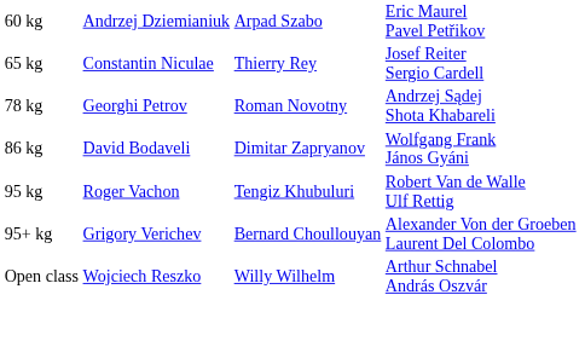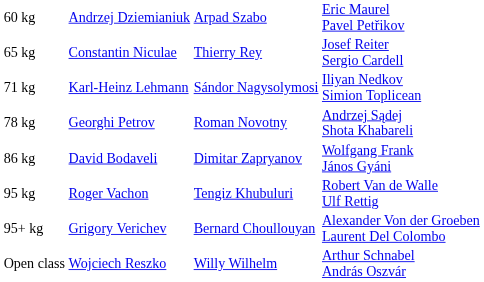 <table>
 <tr>
 <td>60 kg</td>
 <td><a href='#'>Andrzej Dziemianiuk</a></td>
 <td><a href='#'>Arpad Szabo</a></td>
 <td><a href='#'>Eric Maurel</a> <br><a href='#'>Pavel Petřikov</a></td>
 </tr>
 <tr>
 <td>65 kg</td>
 <td><a href='#'>Constantin Niculae</a></td>
 <td><a href='#'>Thierry Rey</a></td>
 <td><a href='#'>Josef Reiter</a> <br><a href='#'>Sergio Cardell</a></td>
+</tr>
+<tr>
+<td>71 kg</td>
+<td><a href='#'>Karl-Heinz Lehmann</a></td>
+<td><a href='#'>Sándor Nagysolymosi</a></td>
+<td><a href='#'>Iliyan Nedkov</a> <br><a href='#'>Simion Toplicean</a></td>
 </tr>
 <tr>
 <td>78 kg</td>
 <td><a href='#'>Georghi Petrov</a></td>
 <td><a href='#'>Roman Novotny</a></td>
 <td><a href='#'>Andrzej Sądej</a> <br><a href='#'>Shota Khabareli</a></td>
 </tr>
 <tr>
 <td>86 kg</td>
 <td><a href='#'>David Bodaveli</a></td>
 <td><a href='#'>Dimitar Zapryanov</a></td>
 <td><a href='#'>Wolfgang Frank</a> <br><a href='#'>János Gyáni</a></td>
 </tr>
 <tr>
 <td>95 kg</td>
 <td><a href='#'>Roger Vachon</a></td>
 <td><a href='#'>Tengiz Khubuluri</a></td>
 <td><a href='#'>Robert Van de Walle</a> <br><a href='#'>Ulf Rettig</a></td>
 </tr>
 <tr>
 <td>95+ kg</td>
 <td><a href='#'>Grigory Verichev</a></td>
 <td><a href='#'>Bernard Choullouyan</a></td>
 <td><a href='#'>Alexander Von der Groeben</a> <br><a href='#'>Laurent Del Colombo</a></td>
 </tr>
 <tr>
 <td>Open class</td>
 <td><a href='#'>Wojciech Reszko</a></td>
 <td><a href='#'>Willy Wilhelm</a></td>
 <td><a href='#'>Arthur Schnabel</a> <br><a href='#'>András Oszvár</a></td>
 </tr>
 </table>
